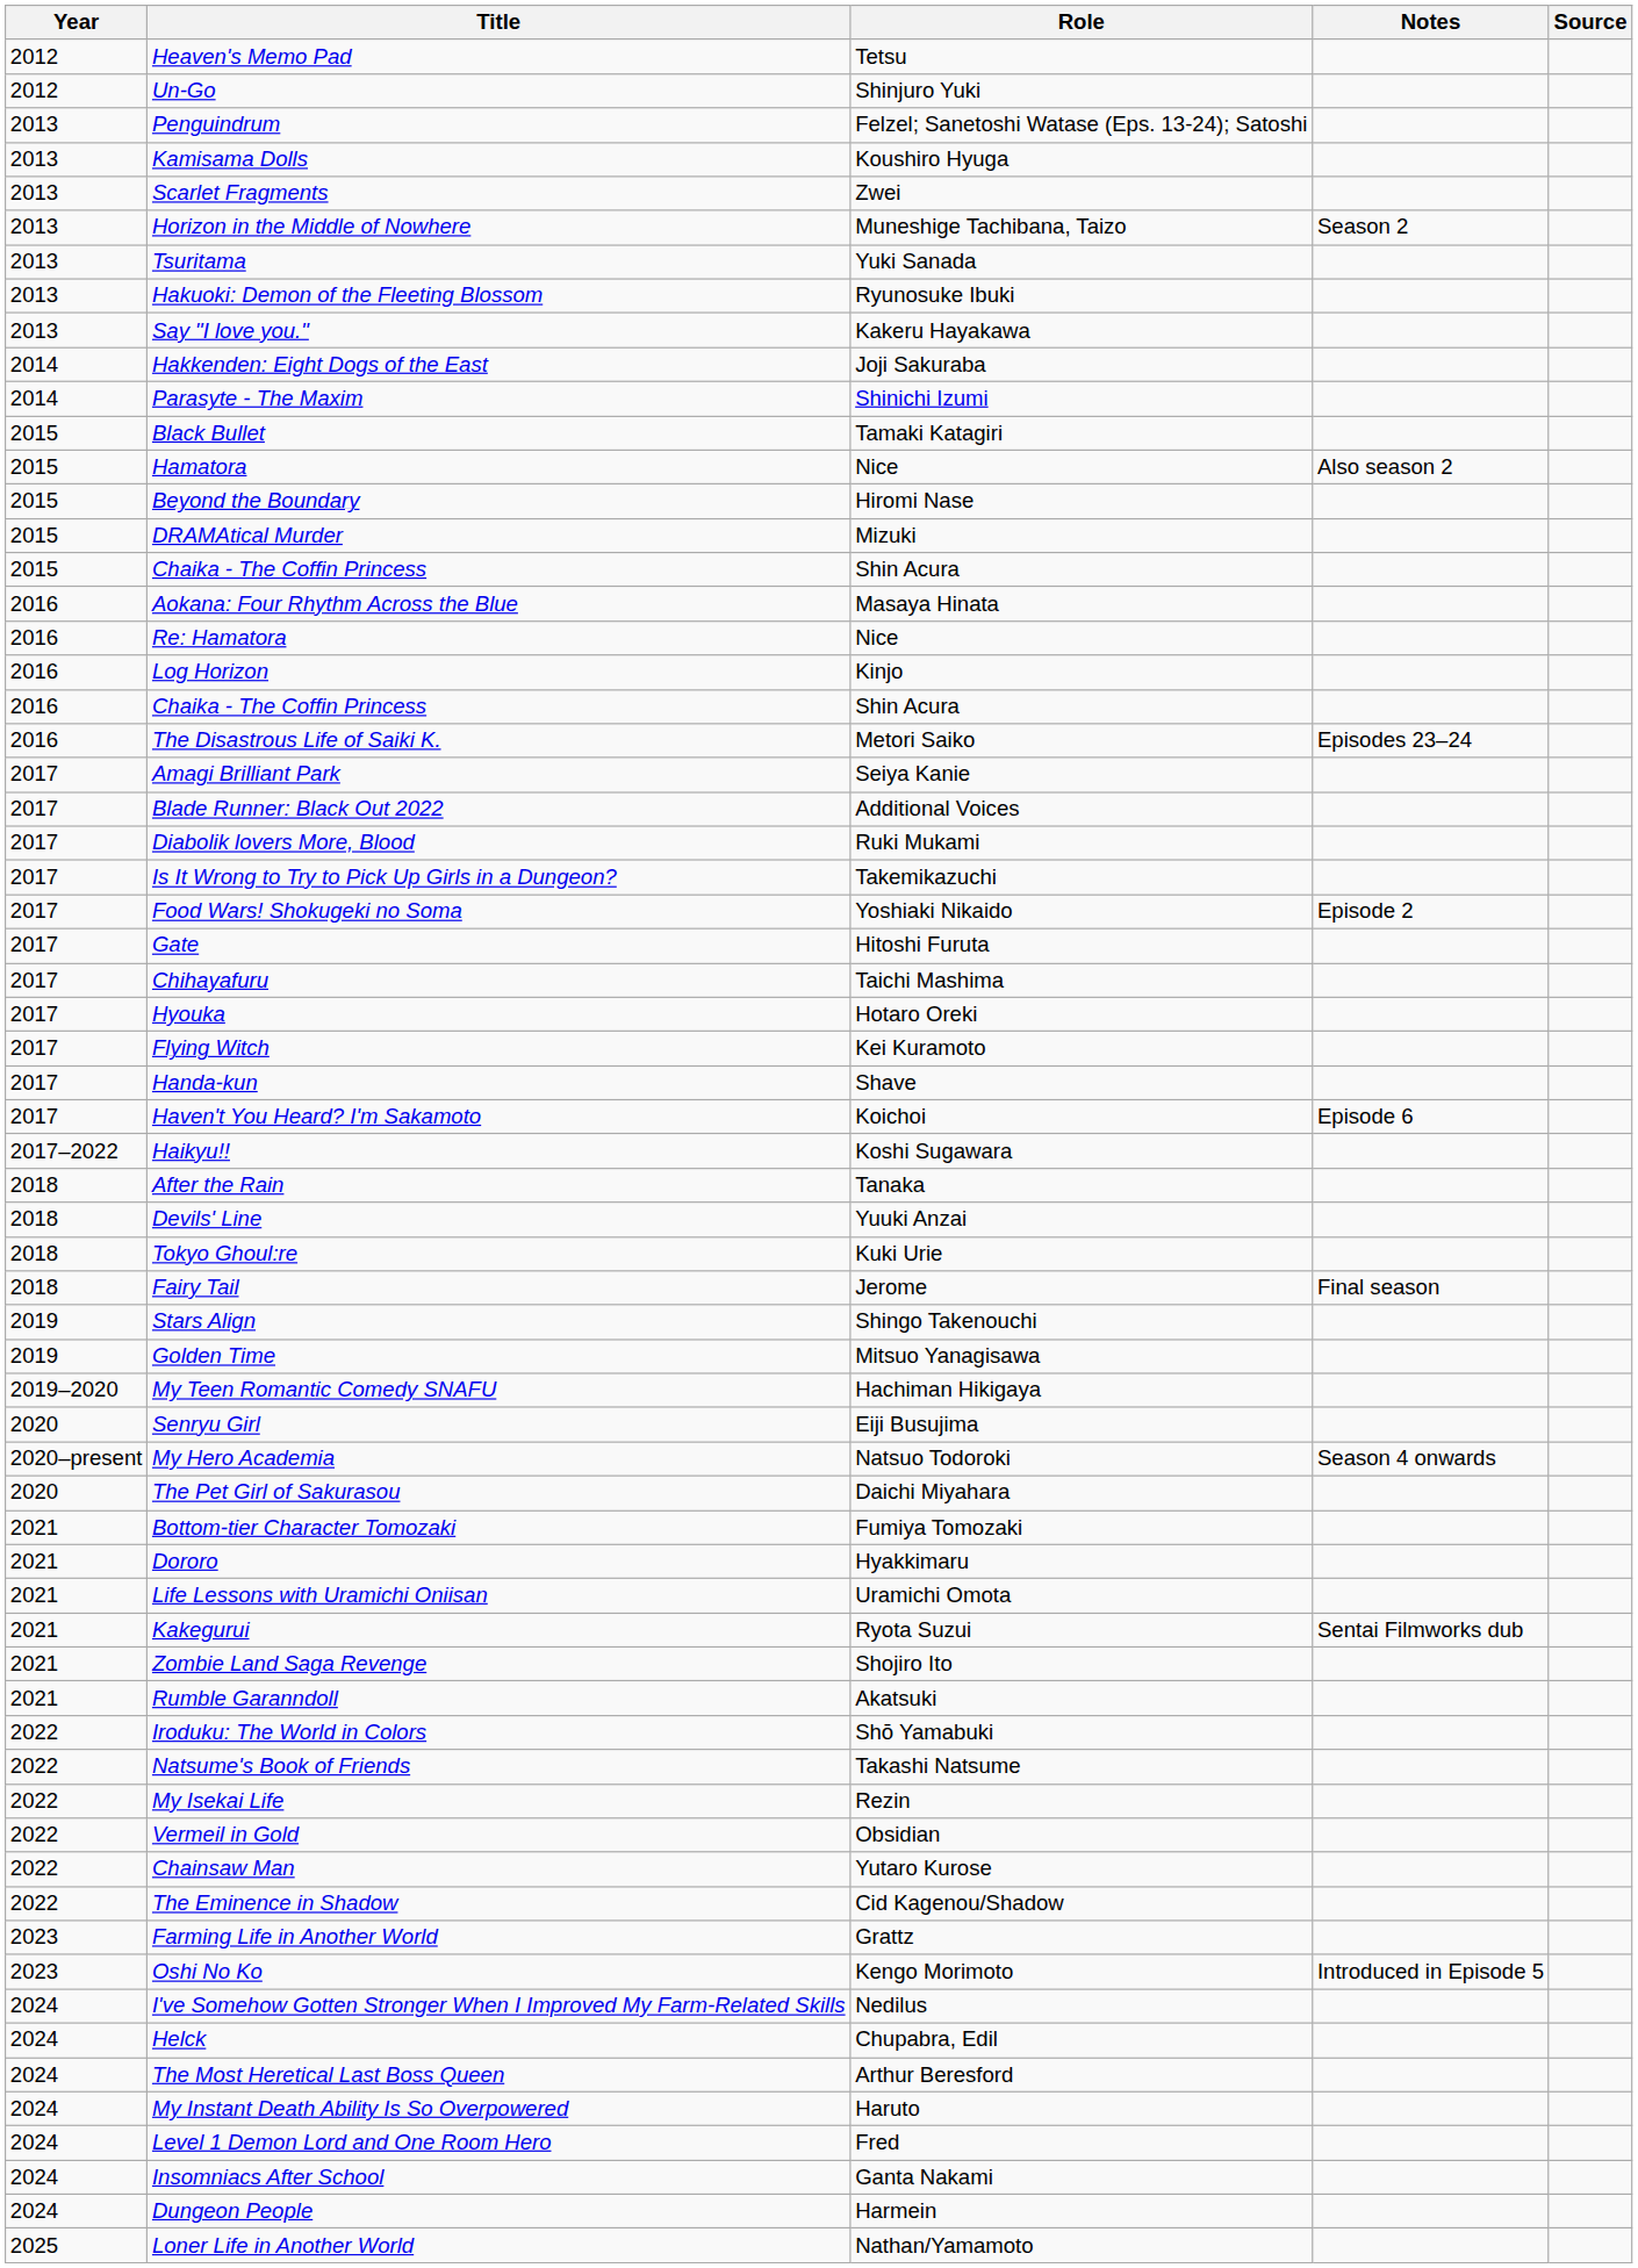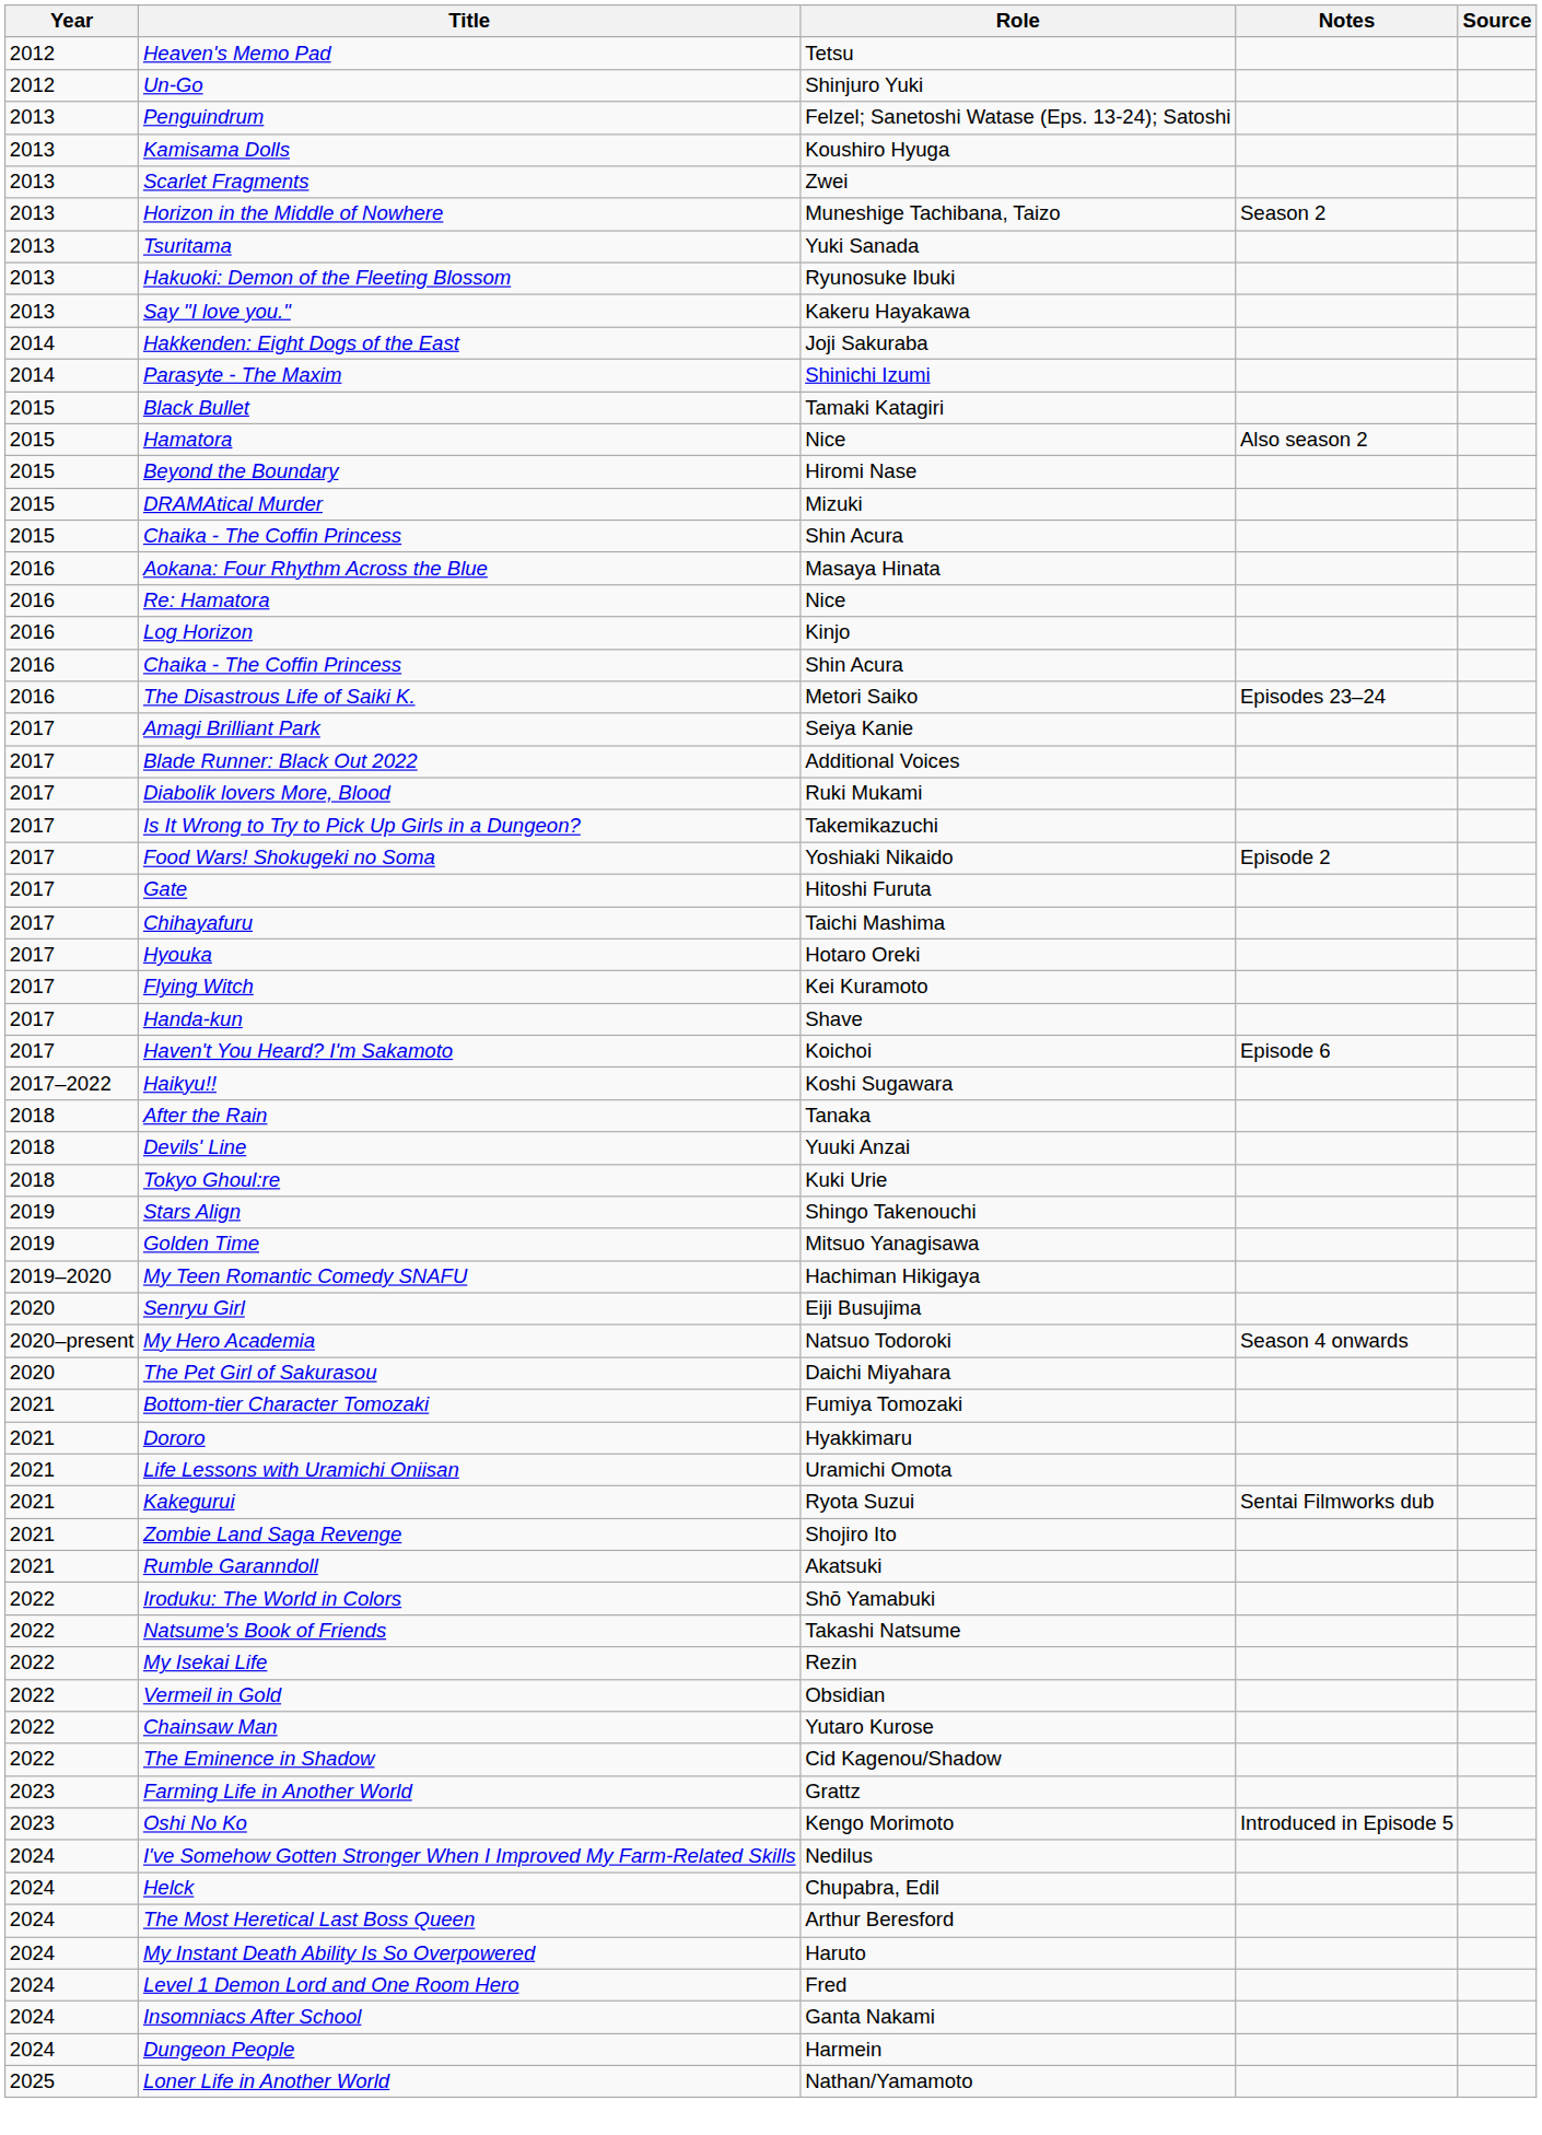 <table class="wikitable sortable plainrowheaders">
 <tr>
 <th>Year</th>
 <th>Title</th>
 <th>Role</th>
 <th class="unsortable">Notes</th>
 <th>Source</th>
 </tr>
 <tr>
 <td>2012</td>
 <td><em><a href='#'>Heaven's Memo Pad</a></em></td>
 <td>Tetsu</td>
 <td></td>
 <td></td>
 </tr>
 <tr>
 <td>2012</td>
 <td><em><a href='#'>Un-Go</a></em></td>
 <td>Shinjuro Yuki</td>
 <td></td>
 <td></td>
 </tr>
 <tr>
 <td>2013</td>
 <td><em><a href='#'>Penguindrum</a></em></td>
 <td>Felzel; Sanetoshi Watase (Eps. 13-24); Satoshi</td>
 <td></td>
 <td></td>
 </tr>
 <tr>
 <td>2013</td>
 <td><em><a href='#'>Kamisama Dolls</a></em></td>
 <td>Koushiro Hyuga</td>
 <td></td>
 <td></td>
 </tr>
 <tr>
 <td>2013</td>
 <td><em><a href='#'>Scarlet Fragments</a></em></td>
 <td>Zwei</td>
 <td></td>
 <td></td>
 </tr>
 <tr>
 <td>2013</td>
 <td><em><a href='#'>Horizon in the Middle of Nowhere</a></em></td>
 <td>Muneshige Tachibana, Taizo</td>
 <td>Season 2</td>
 <td></td>
 </tr>
 <tr>
 <td>2013</td>
 <td><em><a href='#'>Tsuritama</a></em></td>
 <td>Yuki Sanada</td>
 <td></td>
 <td></td>
 </tr>
 <tr>
 <td>2013</td>
 <td><a href='#'><em>Hakuoki: Demon of the Fleeting Blossom</em></a></td>
 <td>Ryunosuke Ibuki</td>
 <td></td>
 <td></td>
 </tr>
 <tr>
 <td>2013</td>
 <td><a href='#'><em>Say "I love you."</em></a></td>
 <td>Kakeru Hayakawa</td>
 <td></td>
 <td></td>
 </tr>
 <tr>
 <td>2014</td>
 <td><em><a href='#'>Hakkenden: Eight Dogs of the East</a></em></td>
 <td>Joji Sakuraba</td>
 <td></td>
 <td></td>
 </tr>
 <tr>
 <td>2014</td>
 <td><a href='#'><em>Parasyte - The Maxim</em></a></td>
 <td><a href='#'>Shinichi Izumi</a></td>
 <td></td>
 <td></td>
 </tr>
 <tr>
 <td>2015</td>
 <td><em><a href='#'>Black Bullet</a></em></td>
 <td>Tamaki Katagiri</td>
 <td></td>
 <td></td>
 </tr>
 <tr>
 <td>2015</td>
 <td><em><a href='#'>Hamatora</a></em></td>
 <td>Nice</td>
 <td>Also season 2</td>
 <td></td>
 </tr>
 <tr>
 <td>2015</td>
 <td><em><a href='#'>Beyond the Boundary</a></em></td>
 <td>Hiromi Nase</td>
 <td></td>
 <td></td>
 </tr>
 <tr>
 <td>2015</td>
 <td><a href='#'><em>DRAMAtical Murder</em></a></td>
 <td>Mizuki</td>
 <td></td>
 <td></td>
 </tr>
 <tr>
 <td>2015</td>
 <td><em><a href='#'>Chaika - The Coffin Princess</a></em></td>
 <td>Shin Acura</td>
 <td></td>
 <td></td>
 </tr>
 <tr>
 <td>2016</td>
 <td><em><a href='#'>Aokana: Four Rhythm Across the Blue</a></em></td>
 <td>Masaya Hinata</td>
 <td></td>
 <td></td>
 </tr>
 <tr>
 <td>2016</td>
 <td><a href='#'><em>Re: Hamatora</em></a></td>
 <td>Nice</td>
 <td></td>
 <td></td>
 </tr>
 <tr>
 <td>2016</td>
 <td><em><a href='#'>Log Horizon</a></em></td>
 <td>Kinjo</td>
 <td></td>
 <td></td>
 </tr>
 <tr>
 <td>2016</td>
 <td><em><a href='#'>Chaika - The Coffin Princess</a></em></td>
 <td>Shin Acura</td>
 <td></td>
 <td></td>
 </tr>
 <tr>
 <td>2016</td>
 <td><em><a href='#'>The Disastrous Life of Saiki K.</a></em></td>
 <td>Metori Saiko</td>
 <td>Episodes 23–24</td>
 <td></td>
 </tr>
 <tr>
 <td>2017</td>
 <td><em><a href='#'>Amagi Brilliant Park</a></em></td>
 <td>Seiya Kanie</td>
 <td></td>
 <td></td>
 </tr>
 <tr>
 <td>2017</td>
 <td><a href='#'><em>Blade Runner: Black Out 2022</em></a></td>
 <td>Additional Voices</td>
 <td></td>
 <td></td>
 </tr>
 <tr>
 <td>2017</td>
 <td><a href='#'><em>Diabolik lovers More, Blood</em></a></td>
 <td>Ruki Mukami</td>
 <td></td>
 <td></td>
 </tr>
 <tr>
 <td>2017</td>
 <td><em><a href='#'>Is It Wrong to Try to Pick Up Girls in a Dungeon?</a></em></td>
 <td>Takemikazuchi</td>
 <td></td>
 <td></td>
 </tr>
 <tr>
 <td>2017</td>
 <td><a href='#'><em>Food Wars! Shokugeki no Soma</em></a></td>
 <td>Yoshiaki Nikaido</td>
 <td>Episode 2</td>
 <td></td>
 </tr>
 <tr>
 <td>2017</td>
 <td><a href='#'><em>Gate</em></a></td>
 <td>Hitoshi Furuta</td>
 <td></td>
 <td></td>
 </tr>
 <tr>
 <td>2017</td>
 <td><em><a href='#'>Chihayafuru</a></em></td>
 <td>Taichi Mashima</td>
 <td></td>
 <td></td>
 </tr>
 <tr>
 <td>2017</td>
 <td><em><a href='#'>Hyouka</a></em></td>
 <td>Hotaro Oreki</td>
 <td></td>
 <td></td>
 </tr>
 <tr>
 <td>2017</td>
 <td><em><a href='#'>Flying Witch</a></em></td>
 <td>Kei Kuramoto</td>
 <td></td>
 <td></td>
 </tr>
 <tr>
 <td>2017</td>
 <td><a href='#'><em>Handa-kun</em></a></td>
 <td>Shave</td>
 <td></td>
 <td></td>
 </tr>
 <tr>
 <td>2017</td>
 <td><em><a href='#'>Haven't You Heard? I'm Sakamoto</a></em></td>
 <td>Koichoi</td>
 <td>Episode 6</td>
 <td></td>
 </tr>
 <tr>
 <td>2017–2022</td>
 <td><em><a href='#'>Haikyu!!</a></em></td>
 <td>Koshi Sugawara</td>
 <td></td>
 <td></td>
 </tr>
 <tr>
 <td>2018</td>
 <td><em><a href='#'>After the Rain</a></em></td>
 <td>Tanaka</td>
 <td></td>
 <td></td>
 </tr>
 <tr>
 <td>2018</td>
 <td><em><a href='#'>Devils' Line</a></em></td>
 <td>Yuuki Anzai</td>
 <td></td>
 <td></td>
 </tr>
 <tr>
 <td>2018</td>
 <td><em><a href='#'>Tokyo Ghoul:re</a></em></td>
 <td>Kuki Urie</td>
 <td></td>
 <td></td>
 </tr>
 <tr>
-<td>2018</td>
-<td><em><a href='#'>Fairy Tail</a></em></td>
-<td>Jerome</td>
-<td>Final season</td>
-<td></td>
-</tr>
-<tr>
 <td>2019</td>
 <td><em><a href='#'>Stars Align</a></em></td>
 <td>Shingo Takenouchi</td>
 <td></td>
 <td></td>
 </tr>
 <tr>
 <td>2019</td>
 <td><em><a href='#'>Golden Time</a></em></td>
 <td>Mitsuo Yanagisawa</td>
 <td></td>
 <td></td>
 </tr>
 <tr>
 <td>2019–2020</td>
 <td><em><a href='#'>My Teen Romantic Comedy SNAFU</a></em></td>
 <td>Hachiman Hikigaya</td>
 <td></td>
 <td></td>
 </tr>
 <tr>
 <td>2020</td>
 <td><em><a href='#'>Senryu Girl</a></em></td>
 <td>Eiji Busujima</td>
 <td></td>
 <td></td>
 </tr>
 <tr>
 <td>2020–present</td>
 <td><em><a href='#'>My Hero Academia</a></em></td>
 <td>Natsuo Todoroki</td>
 <td>Season 4 onwards</td>
 <td></td>
 </tr>
 <tr>
 <td>2020</td>
 <td><em><a href='#'>The Pet Girl of Sakurasou</a></em></td>
 <td>Daichi Miyahara</td>
 <td></td>
 <td></td>
 </tr>
 <tr>
 <td>2021</td>
 <td><em><a href='#'>Bottom-tier Character Tomozaki</a></em></td>
 <td>Fumiya Tomozaki</td>
 <td></td>
 <td></td>
 </tr>
 <tr>
 <td>2021</td>
 <td><em><a href='#'>Dororo</a></em></td>
 <td>Hyakkimaru</td>
 <td></td>
 <td></td>
 </tr>
 <tr>
 <td>2021</td>
 <td><em><a href='#'>Life Lessons with Uramichi Oniisan</a></em></td>
 <td>Uramichi Omota</td>
 <td></td>
 <td></td>
 </tr>
 <tr>
 <td>2021</td>
 <td><em><a href='#'>Kakegurui</a></em></td>
 <td>Ryota Suzui</td>
 <td>Sentai Filmworks dub</td>
 <td></td>
 </tr>
 <tr>
 <td>2021</td>
 <td><a href='#'><em>Zombie Land Saga Revenge</em></a></td>
 <td>Shojiro Ito</td>
 <td></td>
 <td></td>
 </tr>
 <tr>
 <td>2021</td>
 <td><em><a href='#'>Rumble Garanndoll</a></em></td>
 <td>Akatsuki</td>
 <td></td>
 <td></td>
 </tr>
 <tr>
 <td>2022</td>
 <td><em><a href='#'>Iroduku: The World in Colors</a></em></td>
 <td>Shō Yamabuki</td>
 <td></td>
 <td></td>
 </tr>
 <tr>
 <td>2022</td>
 <td><em><a href='#'>Natsume's Book of Friends</a></em></td>
 <td>Takashi Natsume</td>
 <td></td>
 <td></td>
 </tr>
 <tr>
 <td>2022</td>
 <td><em><a href='#'>My Isekai Life</a></em></td>
 <td>Rezin</td>
 <td></td>
 <td></td>
 </tr>
 <tr>
 <td>2022</td>
 <td><em><a href='#'>Vermeil in Gold</a></em></td>
 <td>Obsidian</td>
 <td></td>
 <td></td>
 </tr>
 <tr>
 <td>2022</td>
 <td><em><a href='#'>Chainsaw Man</a></em></td>
 <td>Yutaro Kurose</td>
 <td></td>
 <td></td>
 </tr>
 <tr>
 <td>2022</td>
 <td><em><a href='#'>The Eminence in Shadow</a></em></td>
 <td>Cid Kagenou/Shadow</td>
 <td></td>
 <td></td>
 </tr>
 <tr>
 <td>2023</td>
 <td><em><a href='#'>Farming Life in Another World</a></em></td>
 <td>Grattz</td>
 <td></td>
 <td></td>
 </tr>
 <tr>
 <td>2023</td>
 <td><em><a href='#'>Oshi No Ko</a></em></td>
 <td>Kengo Morimoto</td>
 <td>Introduced in Episode 5</td>
 <td></td>
 </tr>
 <tr>
 <td>2024</td>
 <td><em><a href='#'>I've Somehow Gotten Stronger When I Improved My Farm-Related Skills</a></em></td>
 <td>Nedilus</td>
 <td></td>
 <td></td>
 </tr>
 <tr>
 <td>2024</td>
 <td><em><a href='#'>Helck</a></em></td>
 <td>Chupabra, Edil</td>
 <td></td>
 <td></td>
 </tr>
 <tr>
 <td>2024</td>
 <td><em><a href='#'>The Most Heretical Last Boss Queen</a></em></td>
 <td>Arthur Beresford</td>
 <td></td>
 <td></td>
 </tr>
 <tr>
 <td>2024</td>
 <td><em><a href='#'>My Instant Death Ability Is So Overpowered</a></em></td>
 <td>Haruto</td>
 <td></td>
 <td></td>
 </tr>
 <tr>
 <td>2024</td>
 <td><em><a href='#'>Level 1 Demon Lord and One Room Hero</a></em></td>
 <td>Fred</td>
 <td></td>
 <td></td>
 </tr>
 <tr>
 <td>2024</td>
 <td><em><a href='#'>Insomniacs After School</a></em></td>
 <td>Ganta Nakami</td>
 <td></td>
 <td></td>
 </tr>
 <tr>
 <td>2024</td>
 <td><em><a href='#'>Dungeon People</a></em></td>
 <td>Harmein</td>
 <td></td>
 <td></td>
 </tr>
 <tr>
 <td>2025</td>
 <td><em><a href='#'>Loner Life in Another World</a></em></td>
 <td>Nathan/Yamamoto</td>
 <td></td>
 <td></td>
 </tr>
 </table>
